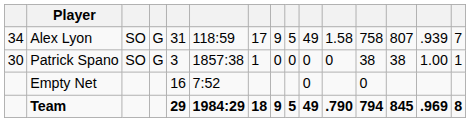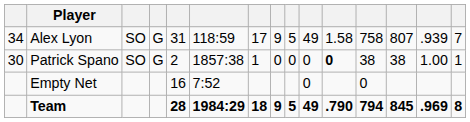 <table class="wikitable sortable">
 <tr align="center" bgcolor="#dddddd">
 <th></th>
 <th>Player</th>
 <th></th>
 <th></th>
 <th></th>
 <th></th>
 <th></th>
 <th></th>
 <th></th>
 <th></th>
 <th></th>
 <th></th>
 <th></th>
 <th></th>
 <th></th>
 </tr>
 <tr>
 <td>34</td>
 <td>Alex Lyon</td>
 <td>SO</td>
 <td>G</td>
 <td>31</td>
 <td>118:59</td>
 <td>17</td>
 <td>9</td>
 <td>5</td>
 <td>49</td>
 <td>1.58</td>
 <td>758</td>
 <td>807</td>
 <td>.939</td>
 <td>7</td>
 </tr>
 <tr>
 <td>30</td>
 <td>Patrick Spano</td>
 <td>SO</td>
 <td>G</td>
-<td>3</td>
+<td>2</td>
 <td>1857:38</td>
 <td>1</td>
 <td>0</td>
 <td>0</td>
 <td>0</td>
-<td>0</td>
+<td><strong>0</strong></td>
 <td>38</td>
 <td>38</td>
 <td>1.00</td>
 <td>1</td>
 </tr>
 <tr>
 <td></td>
 <td>Empty Net</td>
 <td></td>
 <td></td>
 <td>16</td>
 <td>7:52</td>
 <td></td>
 <td></td>
 <td></td>
 <td>0</td>
 <td></td>
 <td>0</td>
 <td></td>
 <td></td>
 <td></td>
 </tr>
 <tr class="sortbottom">
 <td></td>
 <td><strong>Team</strong></td>
 <td></td>
 <td></td>
-<td><strong>29</strong></td>
+<td><strong>28</strong></td>
 <td><strong>1984:29</strong></td>
 <td><strong>18</strong></td>
 <td><strong>9</strong></td>
 <td><strong>5</strong></td>
 <td><strong>49</strong></td>
 <td><strong>.790</strong></td>
 <td><strong>794</strong></td>
 <td><strong>845</strong></td>
 <td><strong>.969</strong></td>
 <td><strong>8</strong></td>
 </tr>
 </table>
